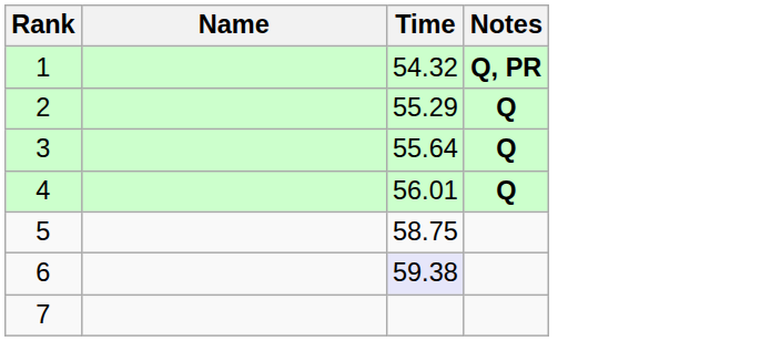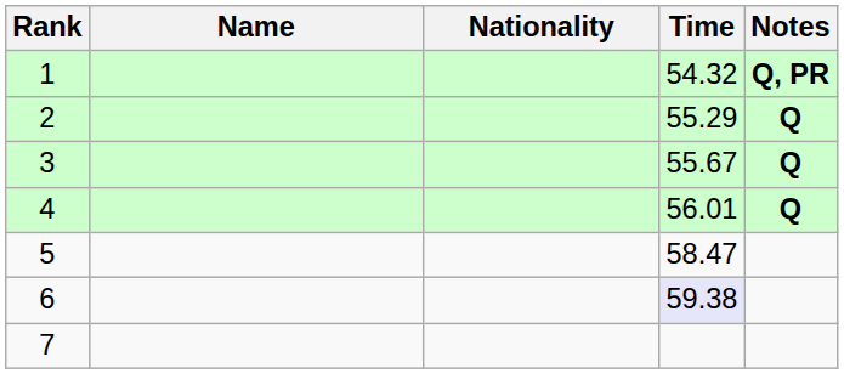 <table class="wikitable sortable" style="text-align:center">
 <tr>
 <th>Rank</th>
 <th style="width:180px">Name</th>
+<th style="width:125px">Nationality</th>
 <th>Time</th>
 <th>Notes</th>
 </tr>
 <tr style="background:#cfc;">
 <td>1</td>
+<td style="text-align:left;"></td>
 <td style="text-align:left;"></td>
 <td>54.32</td>
 <td><strong>Q, PR</strong></td>
 </tr>
 <tr style="background:#cfc;">
 <td>2</td>
 <td style="text-align:left;"></td>
+<td style="text-align:left;"></td>
 <td>55.29</td>
 <td><strong>Q</strong></td>
 </tr>
 <tr style="background:#cfc;">
 <td>3</td>
 <td style="text-align:left;"></td>
-<td>55.64</td>
+<td style="text-align:left;"></td>
+<td>55.67</td>
 <td><strong>Q</strong></td>
 </tr>
 <tr style="background:#cfc;">
 <td>4</td>
+<td style="text-align:left;"></td>
 <td style="text-align:left;"></td>
 <td>56.01</td>
 <td><strong>Q</strong></td>
 </tr>
 <tr>
 <td>5</td>
 <td style="text-align:left;"></td>
-<td>58.75</td>
+<td style="text-align:left;"></td>
+<td>58.47</td>
 <td></td>
 </tr>
 <tr>
 <td>6</td>
+<td style="text-align:left;"></td>
 <td style="text-align:left;"></td>
 <td style="background: lavender;">59.38</td>
 <td></td>
 </tr>
 <tr>
 <td>7</td>
 <td style="text-align:left;"></td>
+<td style="text-align:left;"></td>
 <td></td>
 <td></td>
 </tr>
 </table>
